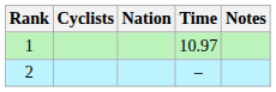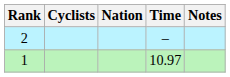 <table class="wikitable sortable" style="text-align:center">
 <tr>
 <th>Rank</th>
 <th>Cyclists</th>
 <th>Nation</th>
 <th>Time</th>
 <th>Notes</th>
 </tr>
+<tr bgcolor=bbf3ff>
+<td>2</td>
+<td align=left></td>
+<td align=left></td>
+<td>–</td>
+<td></td>
+</tr>
 <tr bgcolor=bbf3bb>
 <td>1</td>
 <td align=left></td>
 <td align=left></td>
 <td>10.97</td>
 <td></td>
 </tr>
-<tr bgcolor=bbf3ff>
-<td>2</td>
-<td align=left></td>
-<td align=left></td>
-<td>–</td>
-<td></td>
-</tr>
 </table>
